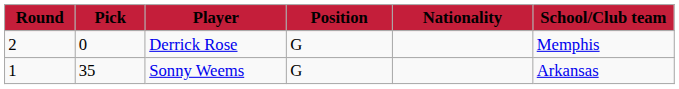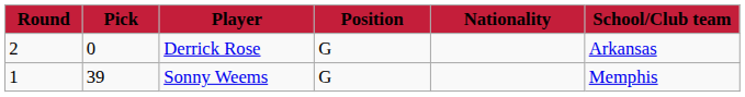 <table class="wikitable sortable sortable">
 <tr>
 <th style="background:#C41E3A;" width="10%">Round</th>
 <th style="background:#C41E3A;" width="10%">Pick</th>
 <th style="background:#C41E3A;" width="20%">Player</th>
 <th style="background:#C41E3A;" width="15%">Position</th>
 <th style="background:#C41E3A;" width="20%">Nationality</th>
 <th style="background:#C41E3A;" width="20%">School/Club team</th>
 </tr>
 <tr>
 <td>2</td>
 <td>0</td>
 <td><a href='#'>Derrick Rose</a></td>
 <td>G</td>
 <td></td>
-<td><a href='#'>Memphis</a></td>
+<td><a href='#'>Arkansas</a></td>
 </tr>
 <tr>
 <td>1</td>
-<td>35</td>
+<td>39</td>
 <td><a href='#'>Sonny Weems</a></td>
 <td>G</td>
 <td></td>
-<td><a href='#'>Arkansas</a></td>
+<td><a href='#'>Memphis</a></td>
 </tr>
 </table>
